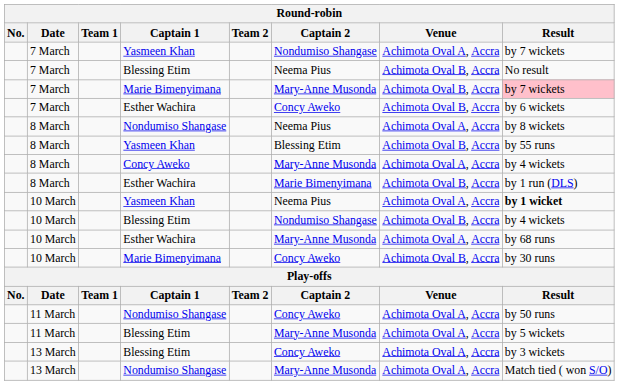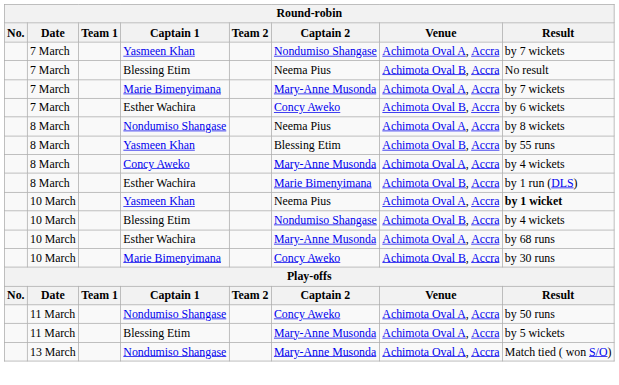 <table class="wikitable">
 <tr>
 <th colspan="8">Round-robin</th>
 </tr>
 <tr>
 <th>No.</th>
 <th>Date</th>
 <th>Team 1</th>
 <th>Captain 1</th>
 <th>Team 2</th>
 <th>Captain 2</th>
 <th>Venue</th>
 <th>Result</th>
 </tr>
 <tr>
 <td></td>
 <td>7 March</td>
 <td></td>
 <td><a href='#'>Yasmeen Khan</a></td>
 <td></td>
 <td><a href='#'>Nondumiso Shangase</a></td>
 <td><a href='#'>Achimota Oval A</a>, <a href='#'>Accra</a></td>
 <td> by 7 wickets</td>
 </tr>
 <tr>
 <td></td>
 <td>7 March</td>
 <td></td>
 <td>Blessing Etim</td>
 <td></td>
 <td>Neema Pius</td>
 <td><a href='#'>Achimota Oval B</a>, <a href='#'>Accra</a></td>
 <td>No result</td>
 </tr>
 <tr>
 <td></td>
 <td>7 March</td>
 <td></td>
 <td><a href='#'>Marie Bimenyimana</a></td>
 <td></td>
 <td><a href='#'>Mary-Anne Musonda</a></td>
-<td><a href='#'>Achimota Oval B</a>, <a href='#'>Accra</a></td>
-<td style="background: pink;"> by 7 wickets</td>
+<td><a href='#'>Achimota Oval A</a>, <a href='#'>Accra</a></td>
+<td> by 7 wickets</td>
 </tr>
 <tr>
 <td></td>
 <td>7 March</td>
 <td></td>
 <td>Esther Wachira</td>
 <td></td>
 <td><a href='#'>Concy Aweko</a></td>
 <td><a href='#'>Achimota Oval B</a>, <a href='#'>Accra</a></td>
 <td> by 6 wickets</td>
 </tr>
 <tr>
 <td></td>
 <td>8 March</td>
 <td></td>
 <td><a href='#'>Nondumiso Shangase</a></td>
 <td></td>
 <td>Neema Pius</td>
 <td><a href='#'>Achimota Oval A</a>, <a href='#'>Accra</a></td>
 <td> by 8 wickets</td>
 </tr>
 <tr>
 <td></td>
 <td>8 March</td>
 <td></td>
 <td><a href='#'>Yasmeen Khan</a></td>
 <td></td>
 <td>Blessing Etim</td>
 <td><a href='#'>Achimota Oval B</a>, <a href='#'>Accra</a></td>
 <td> by 55 runs</td>
 </tr>
 <tr>
 <td></td>
 <td>8 March</td>
 <td></td>
 <td><a href='#'>Concy Aweko</a></td>
 <td></td>
 <td><a href='#'>Mary-Anne Musonda</a></td>
 <td><a href='#'>Achimota Oval A</a>, <a href='#'>Accra</a></td>
 <td> by 4 wickets</td>
 </tr>
 <tr>
 <td></td>
 <td>8 March</td>
 <td></td>
 <td>Esther Wachira</td>
 <td></td>
 <td><a href='#'>Marie Bimenyimana</a></td>
 <td><a href='#'>Achimota Oval B</a>, <a href='#'>Accra</a></td>
 <td> by 1 run (<a href='#'>DLS</a>)</td>
 </tr>
 <tr>
 <td></td>
 <td>10 March</td>
 <td></td>
 <td><a href='#'>Yasmeen Khan</a></td>
 <td></td>
 <td>Neema Pius</td>
 <td><a href='#'>Achimota Oval A</a>, <a href='#'>Accra</a></td>
 <td><strong> by 1 wicket</strong></td>
 </tr>
 <tr>
 <td></td>
 <td>10 March</td>
 <td></td>
 <td>Blessing Etim</td>
 <td></td>
 <td><a href='#'>Nondumiso Shangase</a></td>
 <td><a href='#'>Achimota Oval B</a>, <a href='#'>Accra</a></td>
 <td> by 4 wickets</td>
 </tr>
 <tr>
 <td></td>
 <td>10 March</td>
 <td></td>
 <td>Esther Wachira</td>
 <td></td>
 <td><a href='#'>Mary-Anne Musonda</a></td>
 <td><a href='#'>Achimota Oval A</a>, <a href='#'>Accra</a></td>
 <td> by 68 runs</td>
 </tr>
 <tr>
 <td></td>
 <td>10 March</td>
 <td></td>
 <td><a href='#'>Marie Bimenyimana</a></td>
 <td></td>
 <td><a href='#'>Concy Aweko</a></td>
 <td><a href='#'>Achimota Oval B</a>, <a href='#'>Accra</a></td>
 <td> by 30 runs</td>
 </tr>
 <tr>
 <th colspan="8">Play-offs</th>
 </tr>
 <tr>
 <th>No.</th>
 <th>Date</th>
 <th>Team 1</th>
 <th>Captain 1</th>
 <th>Team 2</th>
 <th>Captain 2</th>
 <th>Venue</th>
 <th>Result</th>
 </tr>
 <tr>
 <td></td>
 <td>11 March</td>
 <td></td>
 <td><a href='#'>Nondumiso Shangase</a></td>
 <td></td>
 <td><a href='#'>Concy Aweko</a></td>
 <td><a href='#'>Achimota Oval A</a>, <a href='#'>Accra</a></td>
 <td> by 50 runs</td>
 </tr>
 <tr>
 <td></td>
 <td>11 March</td>
 <td></td>
 <td>Blessing Etim</td>
 <td></td>
 <td><a href='#'>Mary-Anne Musonda</a></td>
 <td><a href='#'>Achimota Oval A</a>, <a href='#'>Accra</a></td>
 <td> by 5 wickets</td>
 </tr>
 <tr>
 <td></td>
 <td>13 March</td>
 <td></td>
-<td>Blessing Etim</td>
-<td></td>
-<td><a href='#'>Concy Aweko</a></td>
-<td><a href='#'>Achimota Oval A</a>, <a href='#'>Accra</a></td>
-<td> by 3 wickets</td>
-</tr>
-<tr>
-<td></td>
-<td>13 March</td>
-<td></td>
 <td><a href='#'>Nondumiso Shangase</a></td>
 <td></td>
 <td><a href='#'>Mary-Anne Musonda</a></td>
 <td><a href='#'>Achimota Oval A</a>, <a href='#'>Accra</a></td>
 <td>Match tied ( won <a href='#'>S/O</a>)</td>
 </tr>
 </table>
